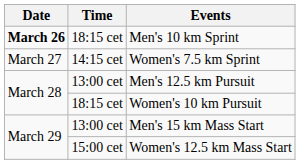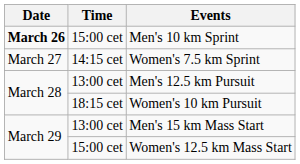 <table class="wikitable" border="1">
 <tr>
 <th>Date</th>
 <th>Time</th>
 <th>Events</th>
 </tr>
 <tr>
 <td><strong>March 26</strong></td>
-<td>18:15 cet</td>
+<td>15:00 cet</td>
 <td>Men's 10 km Sprint</td>
 </tr>
 <tr>
 <td>March 27</td>
 <td>14:15 cet</td>
 <td>Women's 7.5 km Sprint</td>
 </tr>
 <tr>
 <td rowspan=2>March 28</td>
 <td>13:00 cet</td>
 <td>Men's 12.5 km Pursuit</td>
 </tr>
 <tr>
 <td>18:15 cet</td>
 <td>Women's 10 km Pursuit</td>
 </tr>
 <tr>
 <td rowspan=2>March 29</td>
 <td>13:00 cet</td>
 <td>Men's 15 km Mass Start</td>
 </tr>
 <tr>
 <td>15:00 cet</td>
 <td>Women's 12.5 km Mass Start</td>
 </tr>
 </table>
